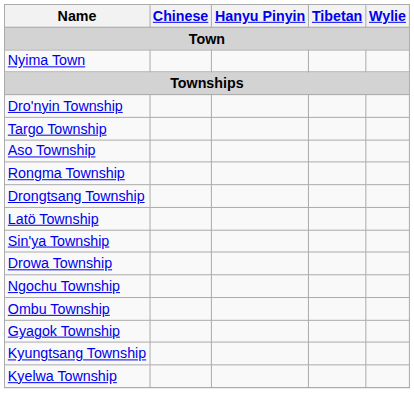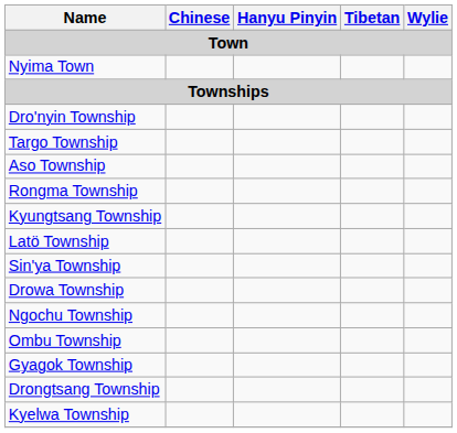 <table class="wikitable"  style="font-size:90%;" align=center>
 <tr>
 <th>Name</th>
 <th><a href='#'>Chinese</a></th>
 <th><a href='#'>Hanyu Pinyin</a></th>
 <th><a href='#'>Tibetan</a></th>
 <th><a href='#'>Wylie</a></th>
 </tr>
 <tr --------->
 <td colspan="5"  style="text-align:center; background:#d3d3d3;"><strong>Town</strong></td>
 </tr>
 <tr --------->
 <td><a href='#'>Nyima Town</a></td>
 <td></td>
 <td></td>
 <td></td>
 <td></td>
 </tr>
 <tr --------->
 <td colspan="5"  style="text-align:center; background:#d3d3d3;"><strong>Townships</strong></td>
 </tr>
 <tr --------->
 <td><a href='#'>Dro'nyin Township</a></td>
 <td></td>
 <td></td>
 <td></td>
 <td></td>
 </tr>
 <tr>
 <td><a href='#'>Targo Township</a></td>
 <td></td>
 <td></td>
 <td></td>
 <td></td>
 </tr>
 <tr>
 <td><a href='#'>Aso Township</a></td>
 <td></td>
 <td></td>
 <td></td>
 <td></td>
 </tr>
 <tr>
 <td><a href='#'>Rongma Township</a></td>
 <td></td>
 <td></td>
 <td></td>
 <td></td>
 </tr>
 <tr>
-<td><a href='#'>Drongtsang Township</a></td>
+<td><a href='#'>Kyungtsang Township</a></td>
 <td></td>
 <td></td>
 <td></td>
 <td></td>
 </tr>
 <tr>
 <td><a href='#'>Latö Township</a></td>
 <td></td>
 <td></td>
 <td></td>
 <td></td>
 </tr>
 <tr>
 <td><a href='#'>Sin'ya Township</a></td>
 <td></td>
 <td></td>
 <td></td>
 <td></td>
 </tr>
 <tr>
 <td><a href='#'>Drowa Township</a></td>
 <td></td>
 <td></td>
 <td></td>
 <td></td>
 </tr>
 <tr>
 <td><a href='#'>Ngochu Township</a></td>
 <td></td>
 <td></td>
 <td></td>
 <td></td>
 </tr>
 <tr>
 <td><a href='#'>Ombu Township</a></td>
 <td></td>
 <td></td>
 <td></td>
 <td></td>
 </tr>
 <tr>
 <td><a href='#'>Gyagok Township</a></td>
 <td></td>
 <td></td>
 <td></td>
 <td></td>
 </tr>
 <tr>
-<td><a href='#'>Kyungtsang Township</a></td>
+<td><a href='#'>Drongtsang Township</a></td>
 <td></td>
 <td></td>
 <td></td>
 <td></td>
 </tr>
 <tr>
 <td><a href='#'>Kyelwa Township</a></td>
 <td></td>
 <td></td>
 <td></td>
 <td></td>
 </tr>
 <tr>
 </tr>
 </table>
